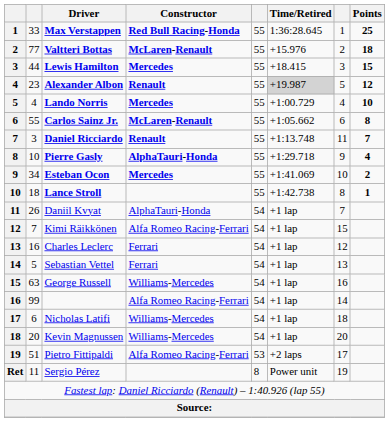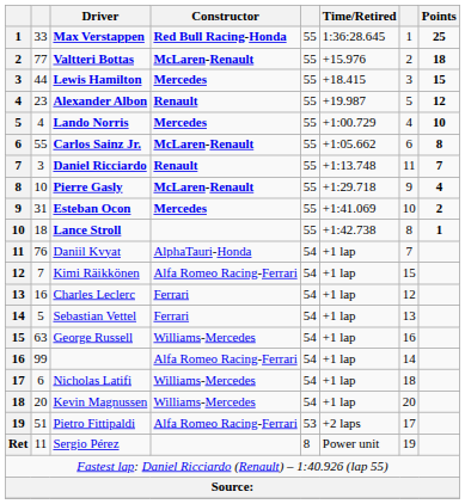 <table class="wikitable sortable" style="font-size: 85%;">
 <tr>
 <th scope="col"></th>
 <th scope="col"></th>
 <th scope="col">Driver</th>
 <th scope="col">Constructor</th>
 <th scope="col" class="unsortable"></th>
 <th scope="col" class="unsortable">Time/Retired</th>
 <th scope="col"></th>
 <th scope="col">Points</th>
 </tr>
 <tr>
 <th>1</th>
 <td align="center">33</td>
 <td data-sort-value="VER"><strong> <a href='#'>Max Verstappen</a></strong></td>
 <td><strong><a href='#'>Red Bull Racing</a>-<a href='#'>Honda</a></strong></td>
 <td>55</td>
 <td>1:36:28.645</td>
 <td align="center">1</td>
 <td align="center"><strong>25</strong></td>
 </tr>
 <tr>
 <th>2</th>
 <td align="center">77</td>
 <td data-sort-value="BOT"><strong> <a href='#'>Valtteri Bottas</a></strong></td>
 <td><strong><a href='#'>McLaren</a>-<a href='#'>Renault</a></strong></td>
 <td>55</td>
 <td>+15.976</td>
 <td align="center">2</td>
 <td align="center"><strong>18</strong></td>
 </tr>
 <tr>
 <th>3</th>
 <td align="center">44</td>
 <td data-sort-value="HAM"><strong> <a href='#'>Lewis Hamilton</a></strong></td>
 <td><a href='#'><strong>Mercedes</strong></a></td>
 <td>55</td>
 <td>+18.415</td>
 <td align="center">3</td>
 <td align="center"><strong>15</strong></td>
 </tr>
 <tr>
 <th>4</th>
 <td align="center">23</td>
 <td data-sort-value="ALB"><strong> <a href='#'>Alexander Albon</a></strong></td>
 <td><a href='#'><strong>Renault</strong></a></td>
 <td>55</td>
-<td style="background: lightgrey;">+19.987</td>
+<td>+19.987</td>
 <td align="center">5</td>
 <td align="center"><strong>12</strong></td>
 </tr>
 <tr>
 <th>5</th>
 <td align="center">4</td>
 <td data-sort-value="NOR"><strong> <a href='#'>Lando Norris</a></strong></td>
 <td><a href='#'><strong>Mercedes</strong></a></td>
 <td>55</td>
 <td>+1:00.729</td>
 <td align="center">4</td>
 <td align="center"><strong>10</strong></td>
 </tr>
 <tr>
 <th>6</th>
 <td align="center">55</td>
 <td data-sort-value="SAI"><strong> <a href='#'>Carlos Sainz Jr.</a></strong></td>
 <td><strong><a href='#'>McLaren</a>-<a href='#'>Renault</a></strong></td>
 <td>55</td>
 <td>+1:05.662</td>
 <td align="center">6</td>
 <td align="center"><strong>8</strong></td>
 </tr>
 <tr>
 <th>7</th>
 <td align="center">3</td>
 <td data-sort-value="RIC"><strong> <a href='#'>Daniel Ricciardo</a></strong></td>
 <td><a href='#'><strong>Renault</strong></a></td>
 <td>55</td>
 <td>+1:13.748</td>
 <td align="center">11</td>
 <td align="center"><strong>7</strong></td>
 </tr>
 <tr>
 <th>8</th>
 <td align="center">10</td>
 <td data-sort-value="GAS"><strong> <a href='#'>Pierre Gasly</a></strong></td>
-<td><strong><a href='#'>AlphaTauri</a>-<a href='#'>Honda</a></strong></td>
+<td><strong><a href='#'>McLaren</a>-<a href='#'>Renault</a></strong></td>
 <td>55</td>
 <td>+1:29.718</td>
 <td align="center">9</td>
 <td align="center"><strong>4</strong></td>
 </tr>
 <tr>
 <th>9</th>
-<td align="center">34</td>
+<td align="center">31</td>
 <td data-sort-value="OCO"><strong> <a href='#'>Esteban Ocon</a></strong></td>
 <td><a href='#'><strong>Mercedes</strong></a></td>
 <td>55</td>
 <td>+1:41.069</td>
 <td align="center">10</td>
 <td align="center"><strong>2</strong></td>
 </tr>
 <tr>
 <th>10</th>
 <td align="center">18</td>
 <td data-sort-value="STR"><strong> <a href='#'>Lance Stroll</a></strong></td>
 <td nowrap><strong></strong></td>
 <td>55</td>
 <td>+1:42.738</td>
 <td align="center">8</td>
 <td align="center"><strong>1</strong></td>
 </tr>
 <tr>
 <th>11</th>
-<td align="center">26</td>
+<td align="center">76</td>
 <td data-sort-value="KVY"> <a href='#'>Daniil Kvyat</a></td>
 <td><a href='#'>AlphaTauri</a>-<a href='#'>Honda</a></td>
 <td>54</td>
 <td>+1 lap</td>
 <td align="center">7</td>
 <td></td>
 </tr>
 <tr>
 <th>12</th>
 <td align="center">7</td>
 <td data-sort-value="RAI"> <a href='#'>Kimi Räikkönen</a></td>
 <td><a href='#'>Alfa Romeo Racing</a>-<a href='#'>Ferrari</a></td>
 <td>54</td>
 <td>+1 lap</td>
 <td align="center">15</td>
 <td></td>
 </tr>
 <tr>
 <th>13</th>
 <td align="center">16</td>
 <td data-sort-value="LEC"> <a href='#'>Charles Leclerc</a></td>
 <td><a href='#'>Ferrari</a></td>
 <td>54</td>
 <td>+1 lap</td>
 <td align="center">12</td>
 <td></td>
 </tr>
 <tr>
 <th>14</th>
 <td align="center">5</td>
 <td data-sort-value="VET"> <a href='#'>Sebastian Vettel</a></td>
 <td><a href='#'>Ferrari</a></td>
 <td>54</td>
 <td>+1 lap</td>
 <td align="center">13</td>
 <td></td>
 </tr>
 <tr>
 <th>15</th>
 <td align="center">63</td>
 <td data-sort-value="RUS"> <a href='#'>George Russell</a></td>
 <td><a href='#'>Williams</a>-<a href='#'>Mercedes</a></td>
 <td>54</td>
 <td>+1 lap</td>
 <td align="center">16</td>
 <td></td>
 </tr>
 <tr>
 <th>16</th>
 <td align="center">99</td>
 <td data-sort-value="GIO"></td>
 <td><a href='#'>Alfa Romeo Racing</a>-<a href='#'>Ferrari</a></td>
 <td>54</td>
 <td>+1 lap</td>
 <td align="center">14</td>
 <td></td>
 </tr>
 <tr>
 <th>17</th>
 <td align="center">6</td>
 <td data-sort-value="LAT"> <a href='#'>Nicholas Latifi</a></td>
 <td><a href='#'>Williams</a>-<a href='#'>Mercedes</a></td>
 <td>54</td>
 <td>+1 lap</td>
 <td align="center">18</td>
 <td></td>
 </tr>
 <tr>
 <th>18</th>
 <td align="center">20</td>
 <td data-sort-value="MAG"> <a href='#'>Kevin Magnussen</a></td>
 <td><a href='#'>Williams</a>-<a href='#'>Mercedes</a></td>
 <td>54</td>
 <td>+1 lap</td>
 <td align="center">20</td>
 <td></td>
 </tr>
 <tr>
 <th>19</th>
 <td align="center">51</td>
 <td data-sort-value="FIT"> <a href='#'>Pietro Fittipaldi</a></td>
 <td><a href='#'>Alfa Romeo Racing</a>-<a href='#'>Ferrari</a></td>
 <td>53</td>
 <td>+2 laps</td>
 <td align="center">17</td>
 <td></td>
 </tr>
 <tr>
 <th data-sort-value="20">Ret</th>
 <td align="center">11</td>
 <td data-sort-value="PER"> <a href='#'>Sergio Pérez</a></td>
 <td></td>
 <td>8</td>
 <td>Power unit</td>
 <td align="center">19</td>
 <td></td>
 </tr>
 <tr class="sortbottom">
 <td colspan="8" align="center"><em><a href='#'>Fastest lap</a>:</em>  <em><a href='#'>Daniel Ricciardo</a> (<a href='#'>Renault</a>) – 1:40.926 (lap 55)</em></td>
 </tr>
 <tr>
 <th colspan="8">Source:</th>
 </tr>
 <tr>
 </tr>
 </table>
